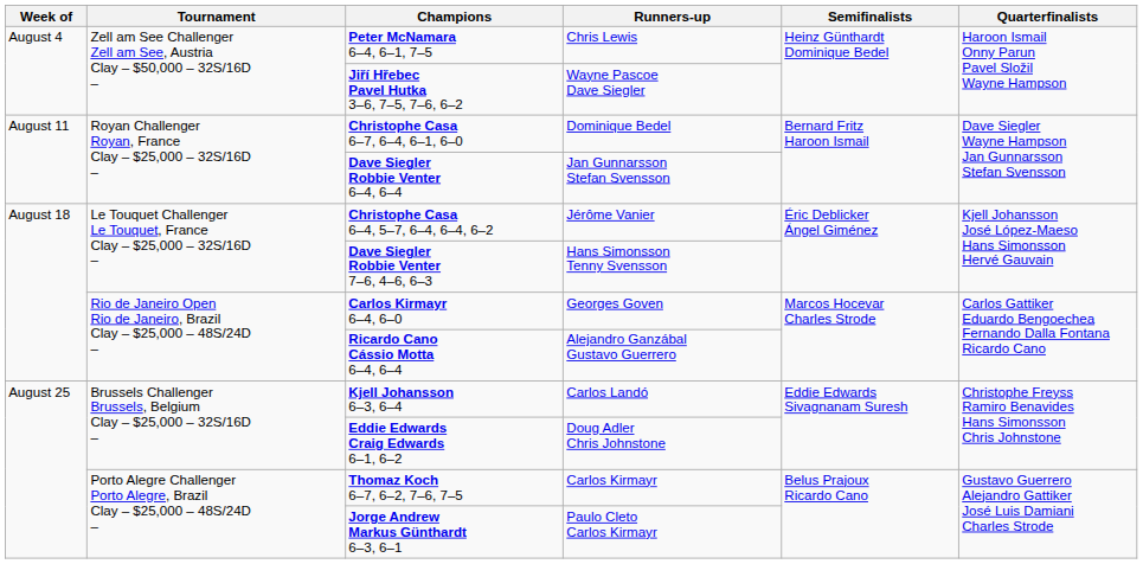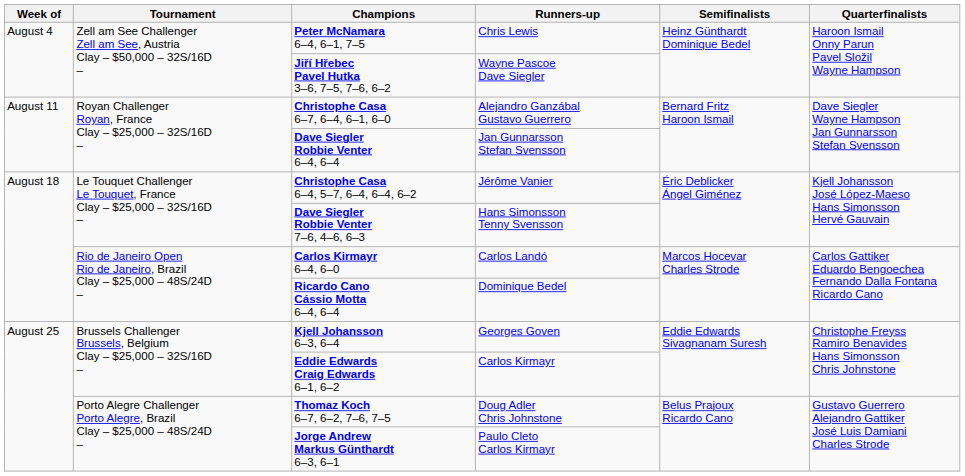 <table class="wikitable" style="font-size:85%;">
 <tr>
 <th width="75">Week of</th>
 <th width="250">Tournament</th>
 <th width="210">Champions</th>
 <th width="210">Runners-up</th>
 <th width="170">Semifinalists</th>
 <th width="170">Quarterfinalists</th>
 </tr>
 <tr valign="top">
 <td rowspan="2">August 4</td>
 <td rowspan="2">Zell am See Challenger<br> <a href='#'>Zell am See</a>, Austria<br>Clay – $50,000 – 32S/16D<br>  – </td>
 <td> <strong><a href='#'>Peter McNamara</a></strong> <br>6–4, 6–1, 7–5</td>
 <td> <a href='#'>Chris Lewis</a></td>
 <td rowspan="2"> <a href='#'>Heinz Günthardt</a> <br>  <a href='#'>Dominique Bedel</a></td>
 <td rowspan="2"> <a href='#'>Haroon Ismail</a> <br> <a href='#'>Onny Parun</a> <br> <a href='#'>Pavel Složil</a> <br>  <a href='#'>Wayne Hampson</a></td>
 </tr>
 <tr valign="top">
 <td> <strong><a href='#'>Jiří Hřebec</a></strong> <br> <strong><a href='#'>Pavel Hutka</a></strong><br>3–6, 7–5, 7–6, 6–2</td>
 <td> <a href='#'>Wayne Pascoe</a><br>  <a href='#'>Dave Siegler</a></td>
 </tr>
 <tr valign="top">
 <td rowspan="2">August 11</td>
 <td rowspan="2">Royan Challenger<br> <a href='#'>Royan</a>, France<br>Clay – $25,000 – 32S/16D<br>  – </td>
 <td> <strong><a href='#'>Christophe Casa</a></strong> <br>6–7, 6–4, 6–1, 6–0</td>
-<td> <a href='#'>Dominique Bedel</a></td>
+<td> <a href='#'>Alejandro Ganzábal</a><br>  <a href='#'>Gustavo Guerrero</a></td>
 <td rowspan="2"> <a href='#'>Bernard Fritz</a> <br>  <a href='#'>Haroon Ismail</a></td>
 <td rowspan="2"> <a href='#'>Dave Siegler</a> <br> <a href='#'>Wayne Hampson</a> <br> <a href='#'>Jan Gunnarsson</a> <br>  <a href='#'>Stefan Svensson</a></td>
 </tr>
 <tr valign="top">
 <td> <strong><a href='#'>Dave Siegler</a></strong> <br> <strong><a href='#'>Robbie Venter</a></strong><br>6–4, 6–4</td>
 <td> <a href='#'>Jan Gunnarsson</a><br>  <a href='#'>Stefan Svensson</a></td>
 </tr>
 <tr valign="top">
 <td rowspan="4">August 18</td>
 <td rowspan="2">Le Touquet Challenger<br> <a href='#'>Le Touquet</a>, France<br>Clay – $25,000 – 32S/16D<br>  – </td>
 <td> <strong><a href='#'>Christophe Casa</a></strong> <br>6–4, 5–7, 6–4, 6–4, 6–2</td>
 <td> <a href='#'>Jérôme Vanier</a></td>
 <td rowspan="2"> <a href='#'>Éric Deblicker</a> <br>  <a href='#'>Ángel Giménez</a></td>
 <td rowspan="2"> <a href='#'>Kjell Johansson</a> <br> <a href='#'>José López-Maeso</a> <br> <a href='#'>Hans Simonsson</a> <br>  <a href='#'>Hervé Gauvain</a></td>
 </tr>
 <tr valign="top">
 <td> <strong><a href='#'>Dave Siegler</a></strong> <br> <strong><a href='#'>Robbie Venter</a></strong><br>7–6, 4–6, 6–3</td>
 <td> <a href='#'>Hans Simonsson</a><br>  <a href='#'>Tenny Svensson</a></td>
 </tr>
 <tr valign="top">
 <td rowspan="2"><a href='#'>Rio de Janeiro Open</a><br> <a href='#'>Rio de Janeiro</a>, Brazil<br>Clay – $25,000 – 48S/24D<br>  – </td>
 <td> <strong><a href='#'>Carlos Kirmayr</a></strong> <br>6–4, 6–0</td>
-<td> <a href='#'>Georges Goven</a></td>
+<td> <a href='#'>Carlos Landó</a></td>
 <td rowspan="2"> <a href='#'>Marcos Hocevar</a> <br>  <a href='#'>Charles Strode</a></td>
 <td rowspan="2"> <a href='#'>Carlos Gattiker</a> <br> <a href='#'>Eduardo Bengoechea</a> <br> <a href='#'>Fernando Dalla Fontana</a> <br>  <a href='#'>Ricardo Cano</a></td>
 </tr>
 <tr valign="top">
 <td> <strong><a href='#'>Ricardo Cano</a></strong> <br> <strong><a href='#'>Cássio Motta</a></strong><br>6–4, 6–4</td>
-<td> <a href='#'>Alejandro Ganzábal</a><br>  <a href='#'>Gustavo Guerrero</a></td>
+<td> <a href='#'>Dominique Bedel</a></td>
 </tr>
 <tr valign="top">
 <td rowspan="4">August 25</td>
 <td rowspan="2">Brussels Challenger<br> <a href='#'>Brussels</a>, Belgium<br>Clay – $25,000 – 32S/16D<br>  – </td>
 <td> <strong><a href='#'>Kjell Johansson</a></strong> <br>6–3, 6–4</td>
-<td> <a href='#'>Carlos Landó</a></td>
+<td> <a href='#'>Georges Goven</a></td>
 <td rowspan="2"> <a href='#'>Eddie Edwards</a> <br>  <a href='#'>Sivagnanam Suresh</a></td>
 <td rowspan="2"> <a href='#'>Christophe Freyss</a> <br> <a href='#'>Ramiro Benavides</a> <br> <a href='#'>Hans Simonsson</a> <br>  <a href='#'>Chris Johnstone</a></td>
 </tr>
 <tr valign="top">
 <td> <strong><a href='#'>Eddie Edwards</a></strong> <br> <strong><a href='#'>Craig Edwards</a></strong><br>6–1, 6–2</td>
-<td> <a href='#'>Doug Adler</a><br>  <a href='#'>Chris Johnstone</a></td>
+<td> <a href='#'>Carlos Kirmayr</a></td>
 </tr>
 <tr valign="top">
 <td rowspan="2">Porto Alegre Challenger<br> <a href='#'>Porto Alegre</a>, Brazil<br>Clay – $25,000 – 48S/24D<br>  – </td>
 <td> <strong><a href='#'>Thomaz Koch</a></strong> <br>6–7, 6–2, 7–6, 7–5</td>
-<td> <a href='#'>Carlos Kirmayr</a></td>
+<td> <a href='#'>Doug Adler</a><br>  <a href='#'>Chris Johnstone</a></td>
 <td rowspan="2"> <a href='#'>Belus Prajoux</a> <br>  <a href='#'>Ricardo Cano</a></td>
 <td rowspan="2"> <a href='#'>Gustavo Guerrero</a> <br> <a href='#'>Alejandro Gattiker</a> <br> <a href='#'>José Luis Damiani</a> <br>  <a href='#'>Charles Strode</a></td>
 </tr>
 <tr valign="top">
 <td> <strong><a href='#'>Jorge Andrew</a></strong> <br> <strong><a href='#'>Markus Günthardt</a></strong><br>6–3, 6–1</td>
 <td> <a href='#'>Paulo Cleto</a><br>  <a href='#'>Carlos Kirmayr</a></td>
 </tr>
 </table>
